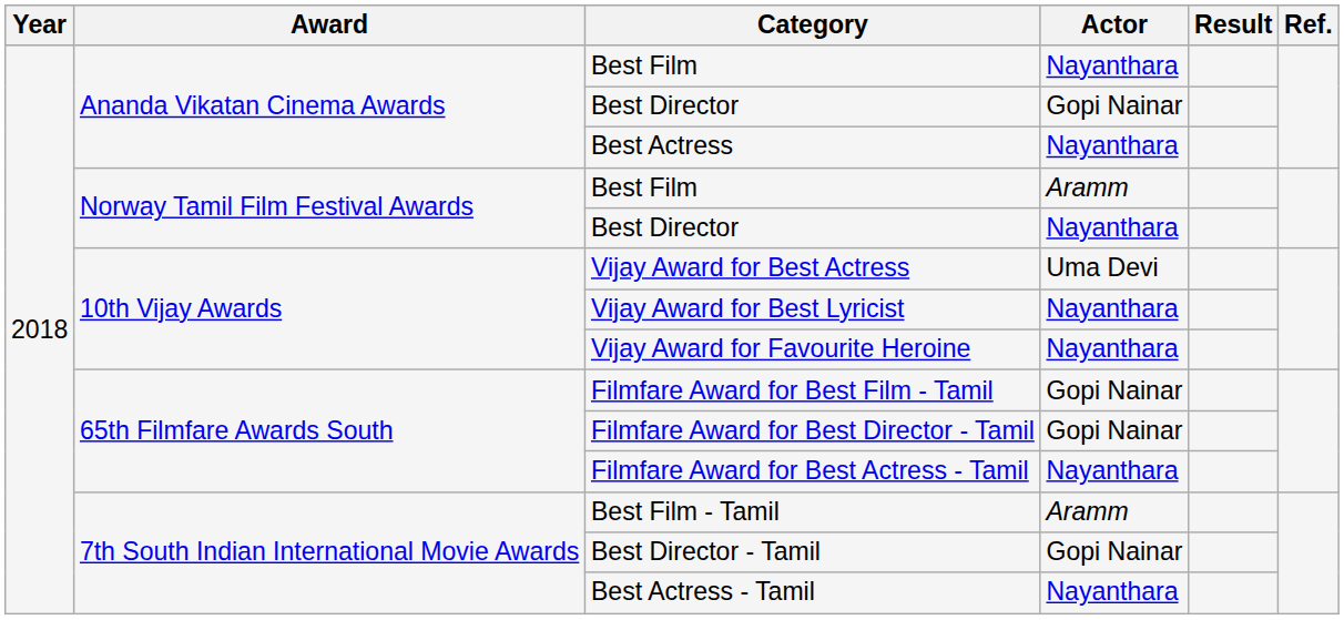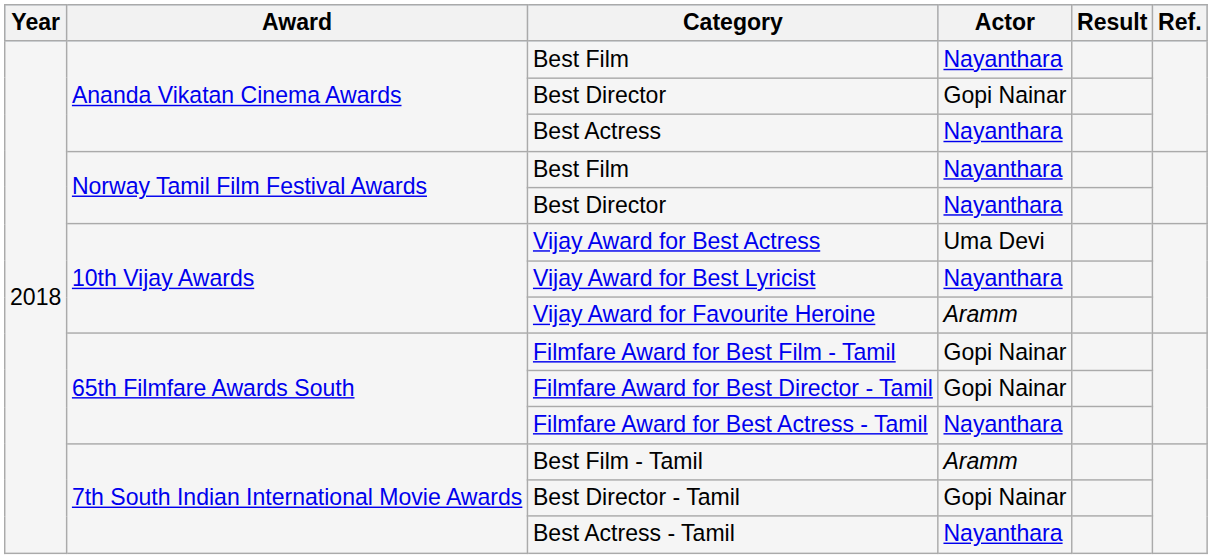 <table class="wikitable sortable" style="background:#f5f5f5;">
 <tr style="background:#B0C4DE;">
 <th>Year</th>
 <th>Award</th>
 <th>Category</th>
 <th>Actor</th>
 <th>Result</th>
 <th>Ref.</th>
 </tr>
 <tr>
 <td rowspan="14">2018</td>
 <td rowspan="3"><a href='#'>Ananda Vikatan Cinema Awards</a></td>
 <td>Best Film</td>
 <td><a href='#'>Nayanthara</a></td>
 <td></td>
 <td rowspan="3"></td>
 </tr>
 <tr>
 <td>Best Director</td>
 <td>Gopi Nainar</td>
 <td></td>
 </tr>
 <tr>
 <td>Best Actress</td>
 <td><a href='#'>Nayanthara</a></td>
 <td></td>
 </tr>
 <tr>
 <td rowspan="2"><a href='#'>Norway Tamil Film Festival Awards</a></td>
 <td>Best Film</td>
-<td><em>Aramm</em></td>
+<td><a href='#'>Nayanthara</a></td>
 <td></td>
 <td rowspan="2"></td>
 </tr>
 <tr>
 <td>Best Director</td>
 <td><a href='#'>Nayanthara</a></td>
 <td></td>
 </tr>
 <tr>
 <td rowspan="3"><a href='#'>10th Vijay Awards</a></td>
 <td><a href='#'>Vijay Award for Best Actress</a></td>
 <td>Uma Devi</td>
 <td></td>
 <td rowspan="3"></td>
 </tr>
 <tr>
 <td><a href='#'>Vijay Award for Best Lyricist</a></td>
 <td><a href='#'>Nayanthara</a></td>
 <td></td>
 </tr>
 <tr>
 <td><a href='#'>Vijay Award for Favourite Heroine</a></td>
-<td><a href='#'>Nayanthara</a></td>
+<td><em>Aramm</em></td>
 <td></td>
 </tr>
 <tr>
 <td rowspan="3"><a href='#'>65th Filmfare Awards South</a></td>
 <td><a href='#'>Filmfare Award for Best Film - Tamil</a></td>
 <td>Gopi Nainar</td>
 <td></td>
 <td rowspan="3"></td>
 </tr>
 <tr>
 <td><a href='#'>Filmfare Award for Best Director - Tamil</a></td>
 <td>Gopi Nainar</td>
 <td></td>
 </tr>
 <tr>
 <td><a href='#'>Filmfare Award for Best Actress - Tamil</a></td>
 <td><a href='#'>Nayanthara</a></td>
 <td></td>
 </tr>
 <tr>
 <td rowspan="3"><a href='#'>7th South Indian International Movie Awards</a></td>
 <td>Best Film - Tamil</td>
 <td><em>Aramm</em></td>
 <td></td>
 <td rowspan="3"></td>
 </tr>
 <tr>
 <td>Best Director - Tamil</td>
 <td>Gopi Nainar</td>
 <td></td>
 </tr>
 <tr>
 <td>Best Actress - Tamil</td>
 <td><a href='#'>Nayanthara</a></td>
 <td></td>
 </tr>
 </table>
